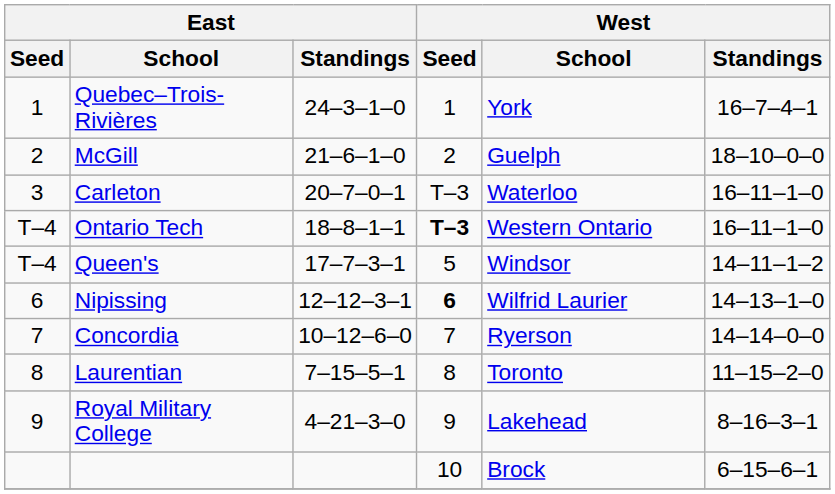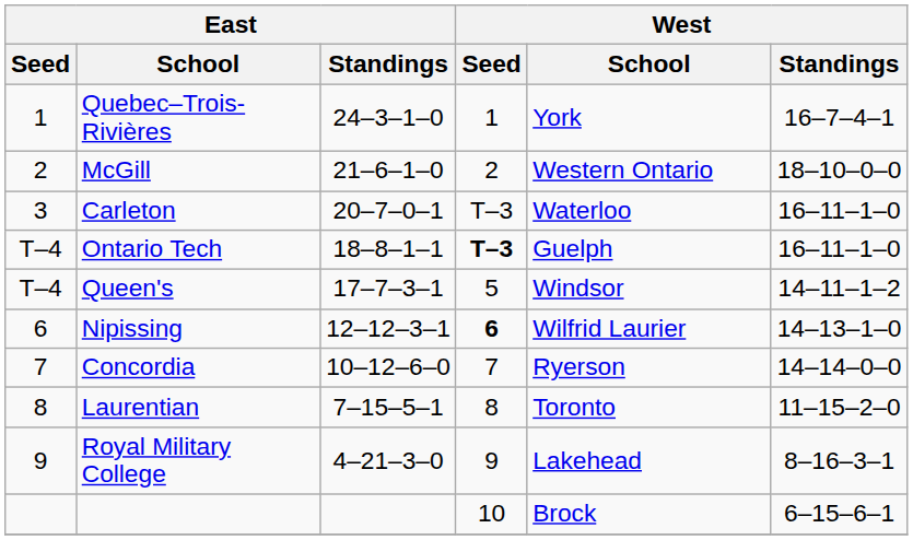 <table class="wikitable">
 <tr>
 <th colspan=3>East</th>
 <th colspan=3>West</th>
 </tr>
 <tr>
 <th>Seed</th>
 <th style="width:150px">School</th>
 <th>Standings</th>
 <th>Seed</th>
 <th style="width:150px">School</th>
 <th>Standings</th>
 </tr>
 <tr>
 <td align=center>1</td>
 <td><a href='#'>Quebec–Trois-Rivières</a></td>
 <td align=center>24–3–1–0</td>
 <td align=center>1</td>
 <td><a href='#'>York</a></td>
 <td align=center>16–7–4–1</td>
 </tr>
 <tr>
 <td align=center>2</td>
 <td><a href='#'>McGill</a></td>
 <td align=center>21–6–1–0</td>
 <td align=center>2</td>
-<td><a href='#'>Guelph</a></td>
+<td><a href='#'>Western Ontario</a></td>
 <td align=center>18–10–0–0</td>
 </tr>
 <tr>
 <td align=center>3</td>
 <td><a href='#'>Carleton</a></td>
 <td align=center>20–7–0–1</td>
 <td align=center>T–3</td>
 <td><a href='#'>Waterloo</a></td>
 <td align=center>16–11–1–0</td>
 </tr>
 <tr>
 <td align=center>T–4</td>
 <td><a href='#'>Ontario Tech</a></td>
 <td align=center>18–8–1–1</td>
 <td align=center><strong>T–3</strong></td>
-<td><a href='#'>Western Ontario</a></td>
+<td><a href='#'>Guelph</a></td>
 <td align=center>16–11–1–0</td>
 </tr>
 <tr>
 <td align=center>T–4</td>
 <td><a href='#'>Queen's</a></td>
 <td align=center>17–7–3–1</td>
 <td align=center>5</td>
 <td><a href='#'>Windsor</a></td>
 <td align=center>14–11–1–2</td>
 </tr>
 <tr>
 <td align=center>6</td>
 <td><a href='#'>Nipissing</a></td>
 <td align=center>12–12–3–1</td>
 <td align=center><strong>6</strong></td>
 <td><a href='#'>Wilfrid Laurier</a></td>
 <td align=center>14–13–1–0</td>
 </tr>
 <tr>
 <td align=center>7</td>
 <td><a href='#'>Concordia</a></td>
 <td align=center>10–12–6–0</td>
 <td align=center>7</td>
 <td><a href='#'>Ryerson</a></td>
 <td align=center>14–14–0–0</td>
 </tr>
 <tr>
 <td align=center>8</td>
 <td><a href='#'>Laurentian</a></td>
 <td align=center>7–15–5–1</td>
 <td align=center>8</td>
 <td><a href='#'>Toronto</a></td>
 <td align=center>11–15–2–0</td>
 </tr>
 <tr>
 <td align=center>9</td>
 <td><a href='#'>Royal Military College</a></td>
 <td align=center>4–21–3–0</td>
 <td align=center>9</td>
 <td><a href='#'>Lakehead</a></td>
 <td align=center>8–16–3–1</td>
 </tr>
 <tr>
 <td></td>
 <td></td>
 <td></td>
 <td align=center>10</td>
 <td><a href='#'>Brock</a></td>
 <td align=center>6–15–6–1</td>
 </tr>
 <tr>
 </tr>
 </table>
